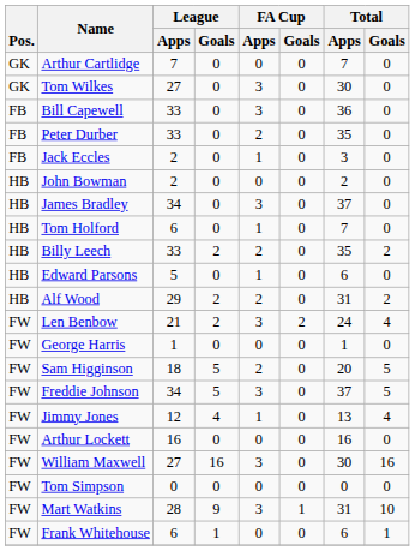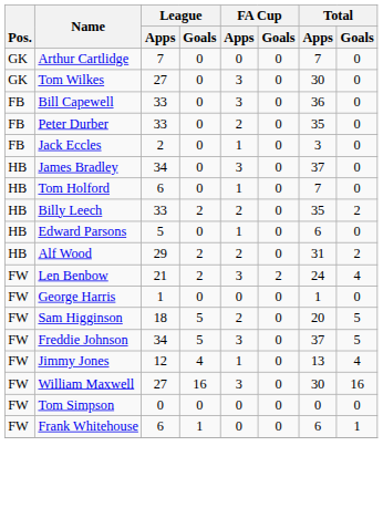 <table class="wikitable" style="text-align:center">
 <tr>
 <th rowspan="2" valign="bottom">Pos.</th>
 <th rowspan="2">Name</th>
 <th colspan="2" width="85">League</th>
 <th colspan="2" width="85">FA Cup</th>
 <th colspan="2" width="85">Total</th>
 </tr>
 <tr>
 <th>Apps</th>
 <th>Goals</th>
 <th>Apps</th>
 <th>Goals</th>
 <th>Apps</th>
 <th>Goals</th>
 </tr>
 <tr>
 <td align="left">GK</td>
 <td align="left"> <a href='#'>Arthur Cartlidge</a></td>
 <td>7</td>
 <td>0</td>
 <td>0</td>
 <td>0</td>
 <td>7</td>
 <td>0</td>
 </tr>
 <tr>
 <td align="left">GK</td>
 <td align="left"> <a href='#'>Tom Wilkes</a></td>
 <td>27</td>
 <td>0</td>
 <td>3</td>
 <td>0</td>
 <td>30</td>
 <td>0</td>
 </tr>
 <tr>
 <td align="left">FB</td>
 <td align="left"> <a href='#'>Bill Capewell</a></td>
 <td>33</td>
 <td>0</td>
 <td>3</td>
 <td>0</td>
 <td>36</td>
 <td>0</td>
 </tr>
 <tr>
 <td align="left">FB</td>
 <td align="left"> <a href='#'>Peter Durber</a></td>
 <td>33</td>
 <td>0</td>
 <td>2</td>
 <td>0</td>
 <td>35</td>
 <td>0</td>
 </tr>
 <tr>
 <td align="left">FB</td>
 <td align="left"> <a href='#'>Jack Eccles</a></td>
 <td>2</td>
 <td>0</td>
 <td>1</td>
 <td>0</td>
 <td>3</td>
-<td>0</td>
-</tr>
-<tr>
-<td align="left">HB</td>
-<td align="left"> <a href='#'>John Bowman</a></td>
-<td>2</td>
-<td>0</td>
-<td>0</td>
-<td>0</td>
-<td>2</td>
 <td>0</td>
 </tr>
 <tr>
 <td align="left">HB</td>
 <td align="left"> <a href='#'>James Bradley</a></td>
 <td>34</td>
 <td>0</td>
 <td>3</td>
 <td>0</td>
 <td>37</td>
 <td>0</td>
 </tr>
 <tr>
 <td align="left">HB</td>
 <td align="left"> <a href='#'>Tom Holford</a></td>
 <td>6</td>
 <td>0</td>
 <td>1</td>
 <td>0</td>
 <td>7</td>
 <td>0</td>
 </tr>
 <tr>
 <td align="left">HB</td>
 <td align="left"> <a href='#'>Billy Leech</a></td>
 <td>33</td>
 <td>2</td>
 <td>2</td>
 <td>0</td>
 <td>35</td>
 <td>2</td>
 </tr>
 <tr>
 <td align="left">HB</td>
 <td align="left"> <a href='#'>Edward Parsons</a></td>
 <td>5</td>
 <td>0</td>
 <td>1</td>
 <td>0</td>
 <td>6</td>
 <td>0</td>
 </tr>
 <tr>
 <td align="left">HB</td>
 <td align="left"> <a href='#'>Alf Wood</a></td>
 <td>29</td>
 <td>2</td>
 <td>2</td>
 <td>0</td>
 <td>31</td>
 <td>2</td>
 </tr>
 <tr>
 <td align="left">FW</td>
 <td align="left"> <a href='#'>Len Benbow</a></td>
 <td>21</td>
 <td>2</td>
 <td>3</td>
 <td>2</td>
 <td>24</td>
 <td>4</td>
 </tr>
 <tr>
 <td align="left">FW</td>
 <td align="left"> <a href='#'>George Harris</a></td>
 <td>1</td>
 <td>0</td>
 <td>0</td>
 <td>0</td>
 <td>1</td>
 <td>0</td>
 </tr>
 <tr>
 <td align="left">FW</td>
 <td align="left"> <a href='#'>Sam Higginson</a></td>
 <td>18</td>
 <td>5</td>
 <td>2</td>
 <td>0</td>
 <td>20</td>
 <td>5</td>
 </tr>
 <tr>
 <td align="left">FW</td>
 <td align="left"> <a href='#'>Freddie Johnson</a></td>
 <td>34</td>
 <td>5</td>
 <td>3</td>
 <td>0</td>
 <td>37</td>
 <td>5</td>
 </tr>
 <tr>
 <td align="left">FW</td>
 <td align="left"> <a href='#'>Jimmy Jones</a></td>
 <td>12</td>
 <td>4</td>
 <td>1</td>
 <td>0</td>
 <td>13</td>
 <td>4</td>
 </tr>
 <tr>
 <td align="left">FW</td>
-<td align="left"> <a href='#'>Arthur Lockett</a></td>
-<td>16</td>
-<td>0</td>
-<td>0</td>
-<td>0</td>
-<td>16</td>
-<td>0</td>
-</tr>
-<tr>
-<td align="left">FW</td>
 <td align="left"> <a href='#'>William Maxwell</a></td>
 <td>27</td>
 <td>16</td>
 <td>3</td>
 <td>0</td>
 <td>30</td>
 <td>16</td>
 </tr>
 <tr>
 <td align="left">FW</td>
 <td align="left"> <a href='#'>Tom Simpson</a></td>
 <td>0</td>
 <td>0</td>
 <td>0</td>
 <td>0</td>
 <td>0</td>
 <td>0</td>
 </tr>
 <tr>
 <td align="left">FW</td>
-<td align="left"> <a href='#'>Mart Watkins</a></td>
-<td>28</td>
-<td>9</td>
-<td>3</td>
-<td>1</td>
-<td>31</td>
-<td>10</td>
-</tr>
-<tr>
-<td align="left">FW</td>
 <td align="left"> <a href='#'>Frank Whitehouse</a></td>
 <td>6</td>
 <td>1</td>
 <td>0</td>
 <td>0</td>
 <td>6</td>
 <td>1</td>
 </tr>
 <tr>
 </tr>
 </table>
